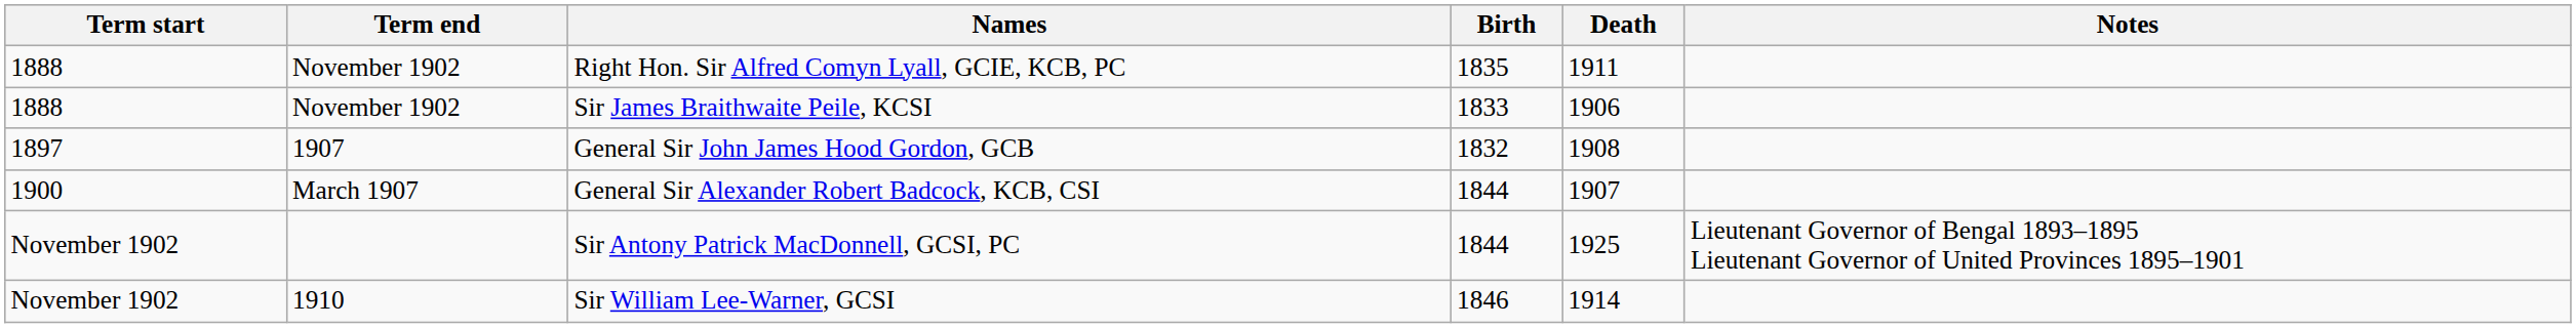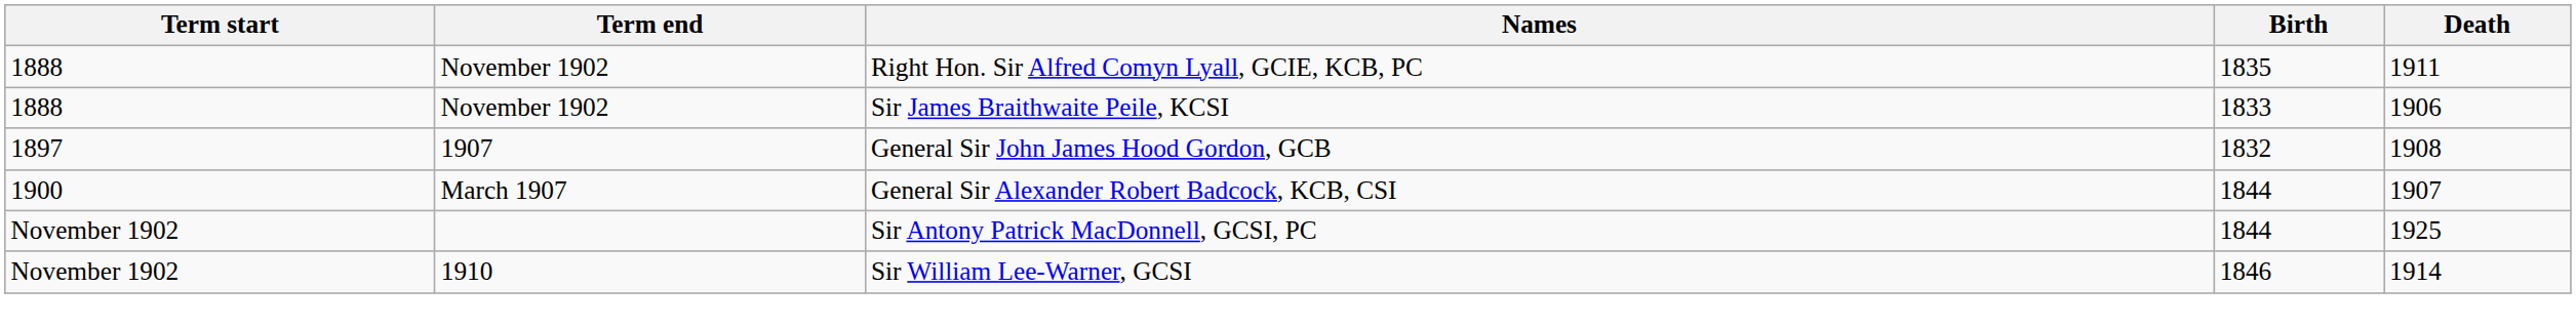 <table width=100% class="wikitable sortable">
 <tr>
 <th scope="col">Term start</th>
 <th scope="col">Term end</th>
 <th scope="col">Names</th>
 <th scope="col">Birth</th>
 <th scope="col">Death</th>
-<th scope="col">Notes</th>
 </tr>
 <tr>
 <td>1888</td>
 <td>November 1902</td>
 <td>Right Hon. Sir <a href='#'>Alfred Comyn Lyall</a>, GCIE, KCB, PC</td>
 <td>1835</td>
 <td>1911</td>
-<td></td>
 </tr>
 <tr>
 <td>1888</td>
 <td>November 1902</td>
 <td>Sir <a href='#'>James Braithwaite Peile</a>, KCSI</td>
 <td>1833</td>
 <td>1906</td>
-<td></td>
 </tr>
 <tr>
 <td>1897</td>
 <td>1907</td>
 <td>General Sir <a href='#'>John James Hood Gordon</a>, GCB</td>
 <td>1832</td>
 <td>1908</td>
-<td></td>
 </tr>
 <tr>
 <td>1900</td>
 <td>March 1907</td>
 <td>General Sir <a href='#'>Alexander Robert Badcock</a>, KCB, CSI</td>
 <td>1844</td>
 <td>1907</td>
-<td></td>
 </tr>
 <tr>
 <td>November 1902</td>
 <td></td>
 <td>Sir <a href='#'>Antony Patrick MacDonnell</a>, GCSI, PC</td>
 <td>1844</td>
 <td>1925</td>
-<td>Lieutenant Governor of Bengal 1893–1895<br>Lieutenant Governor of United Provinces 1895–1901</td>
 </tr>
 <tr>
 <td>November 1902</td>
 <td>1910</td>
 <td>Sir <a href='#'>William Lee-Warner</a>, GCSI</td>
 <td>1846</td>
 <td>1914</td>
-<td></td>
 </tr>
 </table>
